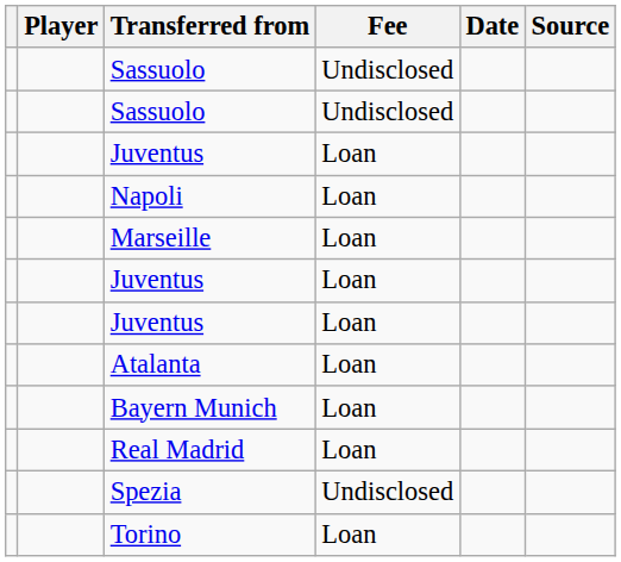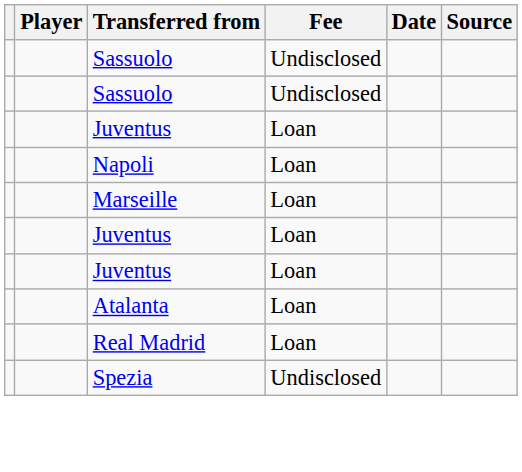 <table class="wikitable plainrowheaders sortable">
 <tr>
 <th></th>
 <th scope="col">Player</th>
 <th>Transferred from</th>
 <th style="width: 65px;">Fee</th>
 <th scope="col">Date</th>
 <th scope="col">Source</th>
 </tr>
 <tr>
 <td align="center"></td>
 <td></td>
 <td> <a href='#'>Sassuolo</a></td>
 <td>Undisclosed</td>
 <td></td>
 <td></td>
 </tr>
 <tr>
 <td align="center"></td>
 <td></td>
 <td> <a href='#'>Sassuolo</a></td>
 <td>Undisclosed</td>
 <td></td>
 <td></td>
 </tr>
 <tr>
 <td align="center"></td>
 <td></td>
 <td> <a href='#'>Juventus</a></td>
 <td>Loan</td>
 <td></td>
 <td></td>
 </tr>
 <tr>
 <td align="center"></td>
 <td></td>
 <td> <a href='#'>Napoli</a></td>
 <td>Loan</td>
 <td></td>
 <td></td>
 </tr>
 <tr>
 <td align="center"></td>
 <td></td>
 <td> <a href='#'>Marseille</a></td>
 <td>Loan</td>
 <td></td>
 <td></td>
 </tr>
 <tr>
 <td align="center"></td>
 <td></td>
 <td> <a href='#'>Juventus</a></td>
 <td>Loan</td>
 <td></td>
 <td></td>
 </tr>
 <tr>
 <td align="center"></td>
 <td></td>
 <td> <a href='#'>Juventus</a></td>
 <td>Loan</td>
 <td></td>
 <td></td>
 </tr>
 <tr>
 <td align="center"></td>
 <td></td>
 <td> <a href='#'>Atalanta</a></td>
 <td>Loan</td>
 <td></td>
 <td></td>
 </tr>
 <tr>
 <td align="center"></td>
 <td></td>
-<td> <a href='#'>Bayern Munich</a></td>
-<td>Loan</td>
-<td></td>
-<td></td>
-</tr>
-<tr>
-<td align="center"></td>
-<td></td>
 <td> <a href='#'>Real Madrid</a></td>
 <td>Loan</td>
 <td></td>
 <td></td>
 </tr>
 <tr>
 <td align="center"></td>
 <td></td>
 <td> <a href='#'>Spezia</a></td>
 <td>Undisclosed</td>
 <td></td>
 <td></td>
 </tr>
-<tr>
-<td align="center"></td>
-<td></td>
-<td> <a href='#'>Torino</a></td>
-<td>Loan</td>
-<td></td>
-<td></td>
-</tr>
 </table>
